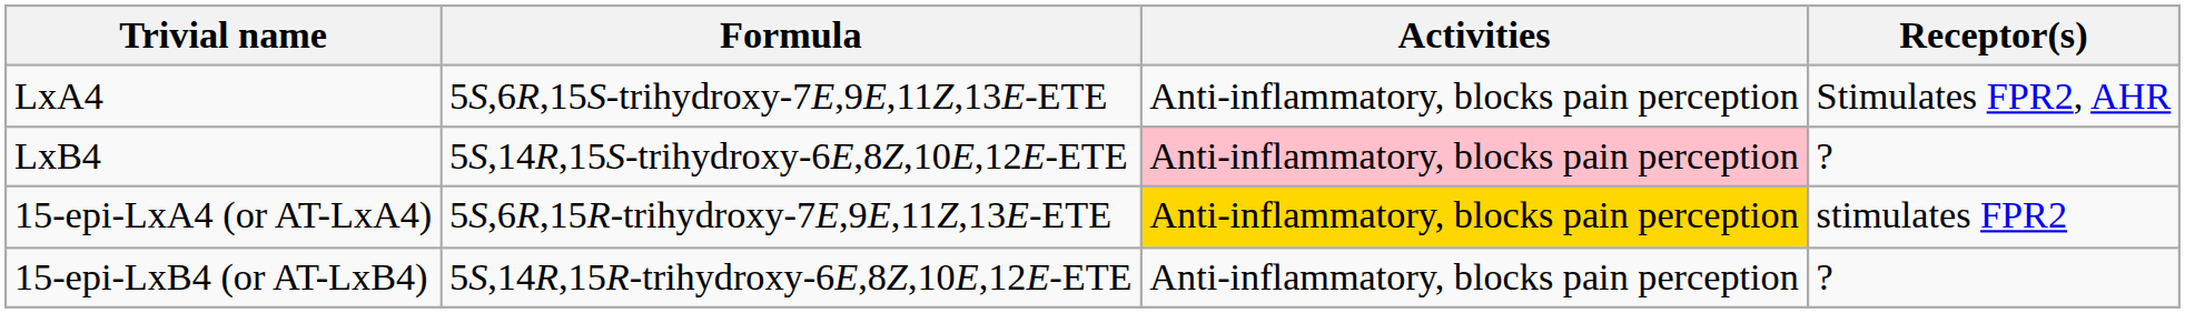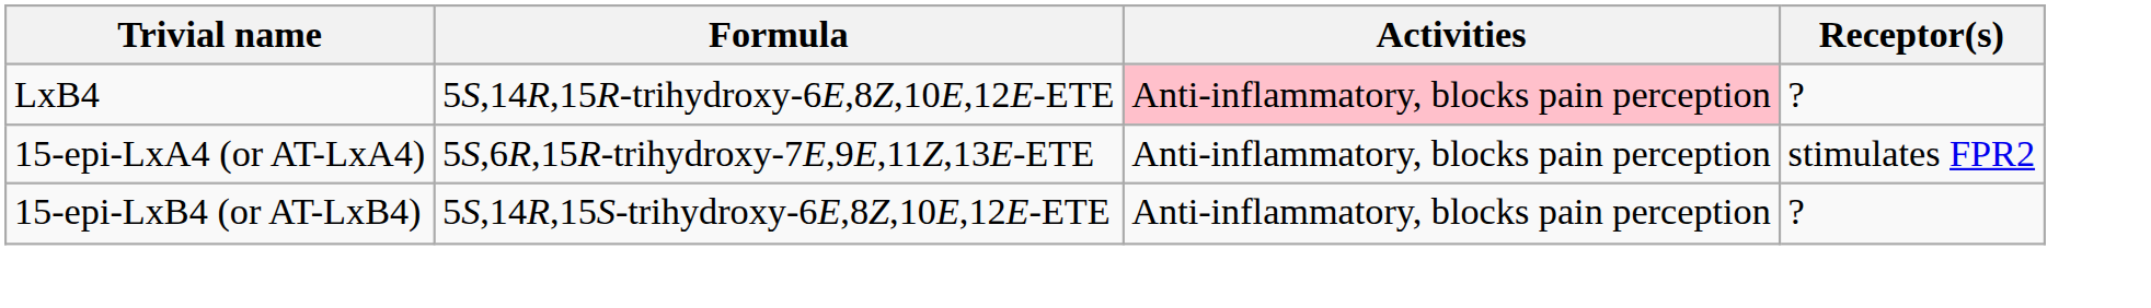 <table class="wikitable">
 <tr>
 <th>Trivial name</th>
 <th>Formula</th>
 <th>Activities</th>
 <th>Receptor(s)</th>
 </tr>
 <tr>
-<td>LxA4</td>
-<td>5<em>S</em>,6<em>R</em>,15<em>S</em>-trihydroxy-7<em>E</em>,9<em>E</em>,11<em>Z</em>,13<em>E</em>-ETE</td>
-<td>Anti-inflammatory, blocks pain perception</td>
-<td>Stimulates <a href='#'>FPR2</a>, <a href='#'>AHR</a></td>
-</tr>
-<tr>
 <td>LxB4</td>
-<td>5<em>S</em>,14<em>R</em>,15<em>S</em>-trihydroxy-6<em>E</em>,8<em>Z</em>,10<em>E</em>,12<em>E</em>-ETE</td>
+<td>5<em>S</em>,14<em>R</em>,15<em>R</em>-trihydroxy-6<em>E</em>,8<em>Z</em>,10<em>E</em>,12<em>E</em>-ETE</td>
 <td style="background: pink;">Anti-inflammatory, blocks pain perception</td>
 <td>?</td>
 </tr>
 <tr>
 <td>15-epi-LxA4 (or AT-LxA4)</td>
 <td>5<em>S</em>,6<em>R</em>,15<em>R</em>-trihydroxy-7<em>E</em>,9<em>E</em>,11<em>Z</em>,13<em>E</em>-ETE</td>
-<td style="background: gold;">Anti-inflammatory, blocks pain perception</td>
+<td>Anti-inflammatory, blocks pain perception</td>
 <td>stimulates <a href='#'>FPR2</a></td>
 </tr>
 <tr>
 <td>15-epi-LxB4 (or AT-LxB4)</td>
-<td>5<em>S</em>,14<em>R</em>,15<em>R</em>-trihydroxy-6<em>E</em>,8<em>Z</em>,10<em>E</em>,12<em>E</em>-ETE</td>
+<td>5<em>S</em>,14<em>R</em>,15<em>S</em>-trihydroxy-6<em>E</em>,8<em>Z</em>,10<em>E</em>,12<em>E</em>-ETE</td>
 <td>Anti-inflammatory, blocks pain perception</td>
 <td>?</td>
 </tr>
 </table>
